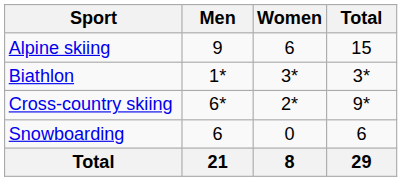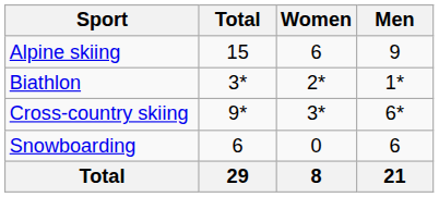 <table class="wikitable sortable" style=text-align:center>
 <tr>
 <th width=150>Sport</th>
+<th width=55>Total</th>
+<th width=55>Women</th>
 <th width=55>Men</th>
-<th width=55>Women</th>
-<th width=55>Total</th>
 </tr>
 <tr>
 <td align=left><a href='#'>Alpine skiing</a></td>
+<td>15</td>
+<td>6</td>
 <td>9</td>
-<td>6</td>
-<td>15</td>
 </tr>
 <tr>
 <td align=left><a href='#'>Biathlon</a></td>
+<td>3*</td>
+<td>2*</td>
 <td>1*</td>
-<td>3*</td>
-<td>3*</td>
 </tr>
 <tr>
 <td align=left><a href='#'>Cross-country skiing</a></td>
+<td>9*</td>
+<td>3*</td>
 <td>6*</td>
-<td>2*</td>
-<td>9*</td>
 </tr>
 <tr>
 <td align=left><a href='#'>Snowboarding</a></td>
 <td>6</td>
 <td>0</td>
 <td>6</td>
 </tr>
 <tr>
 <th>Total</th>
+<th>29</th>
+<th>8</th>
 <th>21</th>
-<th>8</th>
-<th>29</th>
 </tr>
 </table>
